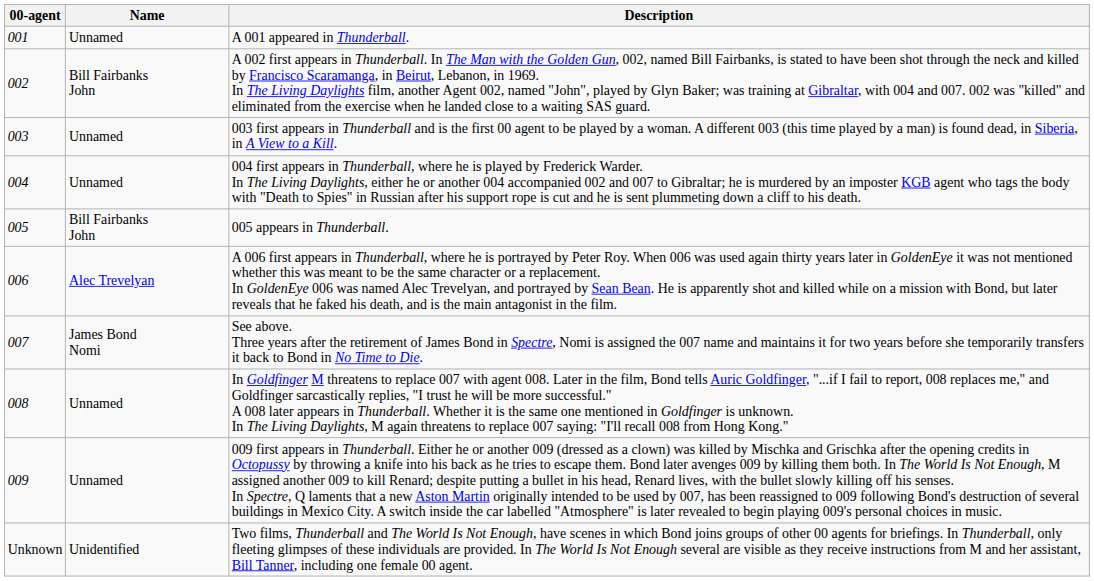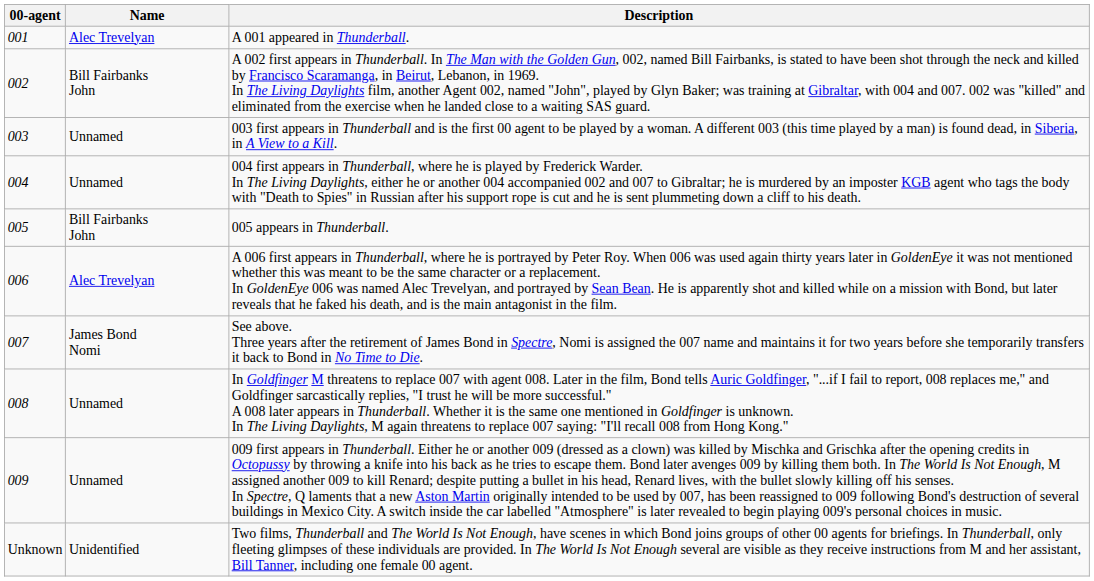 <table class="wikitable">
 <tr>
 <th style="white-space:nowrap;">00-agent</th>
 <th style="width:15%;">Name</th>
 <th>Description</th>
 </tr>
 <tr>
 <td><em>001</em></td>
-<td>Unnamed</td>
+<td><a href='#'>Alec Trevelyan</a></td>
 <td>A 001 appeared in <em><a href='#'>Thunderball</a></em>.</td>
 </tr>
 <tr>
 <td><em>002</em></td>
 <td>Bill Fairbanks<br>John</td>
 <td>A 002 first appears in <em>Thunderball</em>. In <em><a href='#'>The Man with the Golden Gun</a></em>, 002, named Bill Fairbanks, is stated to have been shot through the neck and killed by <a href='#'>Francisco Scaramanga</a>, in <a href='#'>Beirut</a>, Lebanon, in 1969.<br>In <em><a href='#'>The Living Daylights</a></em> film, another Agent 002, named "John", played by Glyn Baker; was training at <a href='#'>Gibraltar</a>, with 004 and 007. 002 was "killed" and eliminated from the exercise when he landed close to a waiting SAS guard.</td>
 </tr>
 <tr>
 <td><em>003</em></td>
 <td>Unnamed</td>
 <td>003 first appears in <em>Thunderball</em> and is the first 00 agent to be played by a woman. A different 003 (this time played by a man) is found dead, in <a href='#'>Siberia</a>, in <em><a href='#'>A View to a Kill</a></em>.</td>
 </tr>
 <tr>
 <td><em>004</em></td>
 <td>Unnamed</td>
 <td>004 first appears in <em>Thunderball</em>, where he is played by Frederick Warder.<br>In <em>The Living Daylights</em>, either he or another 004 accompanied 002 and 007 to Gibraltar; he is murdered by an imposter <a href='#'>KGB</a> agent who tags the body with "Death to Spies" in Russian after his support rope is cut and he is sent plummeting down a cliff to his death.</td>
 </tr>
 <tr>
 <td><em>005</em></td>
 <td>Bill Fairbanks<br>John</td>
 <td>005 appears in <em>Thunderball</em>.</td>
 </tr>
 <tr>
 <td><em>006</em></td>
 <td><a href='#'>Alec Trevelyan</a></td>
 <td>A 006 first appears in <em>Thunderball</em>, where he is portrayed by Peter Roy. When 006 was used again thirty years later in <em>GoldenEye</em> it was not mentioned whether this was meant to be the same character or a replacement.<br>In <em>GoldenEye</em> 006 was named Alec Trevelyan, and portrayed by <a href='#'>Sean Bean</a>. He is apparently shot and killed while on a mission with Bond, but later reveals that he faked his death, and is the main antagonist in the film.</td>
 </tr>
 <tr>
 <td><em>007</em></td>
 <td>James Bond<br>Nomi</td>
 <td>See above.<br>Three years after the retirement of James Bond in <em><a href='#'>Spectre</a></em>, Nomi is assigned the 007 name and maintains it for two years before she temporarily transfers it back to Bond in <em><a href='#'>No Time to Die</a></em>.</td>
 </tr>
 <tr>
 <td><em>008</em></td>
 <td>Unnamed</td>
 <td>In <em><a href='#'>Goldfinger</a></em> <a href='#'>M</a> threatens to replace 007 with agent 008. Later in the film, Bond tells <a href='#'>Auric Goldfinger</a>, "...if I fail to report, 008 replaces me," and Goldfinger sarcastically replies, "I trust he will be more successful."<br>A 008 later appears in <em>Thunderball</em>. Whether it is the same one mentioned in <em>Goldfinger</em> is unknown.<br>In <em>The Living Daylights</em>, M again threatens to replace 007 saying: "I'll recall 008 from Hong Kong."</td>
 </tr>
 <tr>
 <td><em>009</em></td>
 <td>Unnamed</td>
 <td>009 first appears in <em>Thunderball</em>. Either he or another 009 (dressed as a clown) was killed by Mischka and Grischka after the opening credits in <em><a href='#'>Octopussy</a></em> by throwing a knife into his back as he tries to escape them. Bond later avenges 009 by killing them both. In <em>The World Is Not Enough</em>, M assigned another 009 to kill Renard; despite putting a bullet in his head, Renard lives, with the bullet slowly killing off his senses.<br>In <em>Spectre</em>, Q laments that a new <a href='#'>Aston Martin</a> originally intended to be used by 007, has been reassigned to 009 following Bond's destruction of several buildings in Mexico City. A switch inside the car labelled "Atmosphere" is later revealed to begin playing 009's personal choices in music.</td>
 </tr>
 <tr>
 <td>Unknown</td>
 <td>Unidentified</td>
 <td>Two films, <em>Thunderball</em> and <em>The World Is Not Enough</em>, have scenes in which Bond joins groups of other 00 agents for briefings. In <em>Thunderball</em>, only fleeting glimpses of these individuals are provided. In <em>The World Is Not Enough</em> several are visible as they receive instructions from M and her assistant, <a href='#'>Bill Tanner</a>, including one female 00 agent.</td>
 </tr>
 </table>
